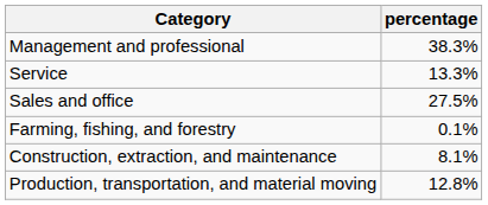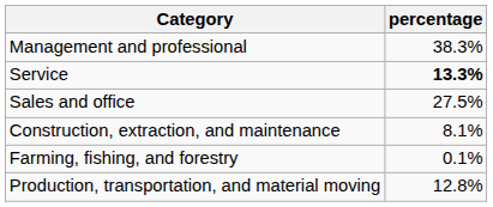 <table class="wikitable sortable">
 <tr>
 <th>Category</th>
 <th>percentage</th>
 </tr>
 <tr>
 <td>Management and professional</td>
 <td align=right>38.3%</td>
 </tr>
 <tr>
 <td>Service</td>
-<td align=right>13.3%</td>
+<td align=right><strong>13.3%</strong></td>
 </tr>
 <tr>
 <td>Sales and office</td>
 <td align=right>27.5%</td>
 </tr>
 <tr>
+<td>Construction, extraction, and maintenance</td>
+<td align=right>8.1%</td>
+</tr>
+<tr>
 <td>Farming, fishing, and forestry</td>
 <td align=right>0.1%</td>
-</tr>
-<tr>
-<td>Construction, extraction, and maintenance</td>
-<td align=right>8.1%</td>
 </tr>
 <tr>
 <td>Production, transportation, and material moving</td>
 <td align=right>12.8%</td>
 </tr>
 </table>
